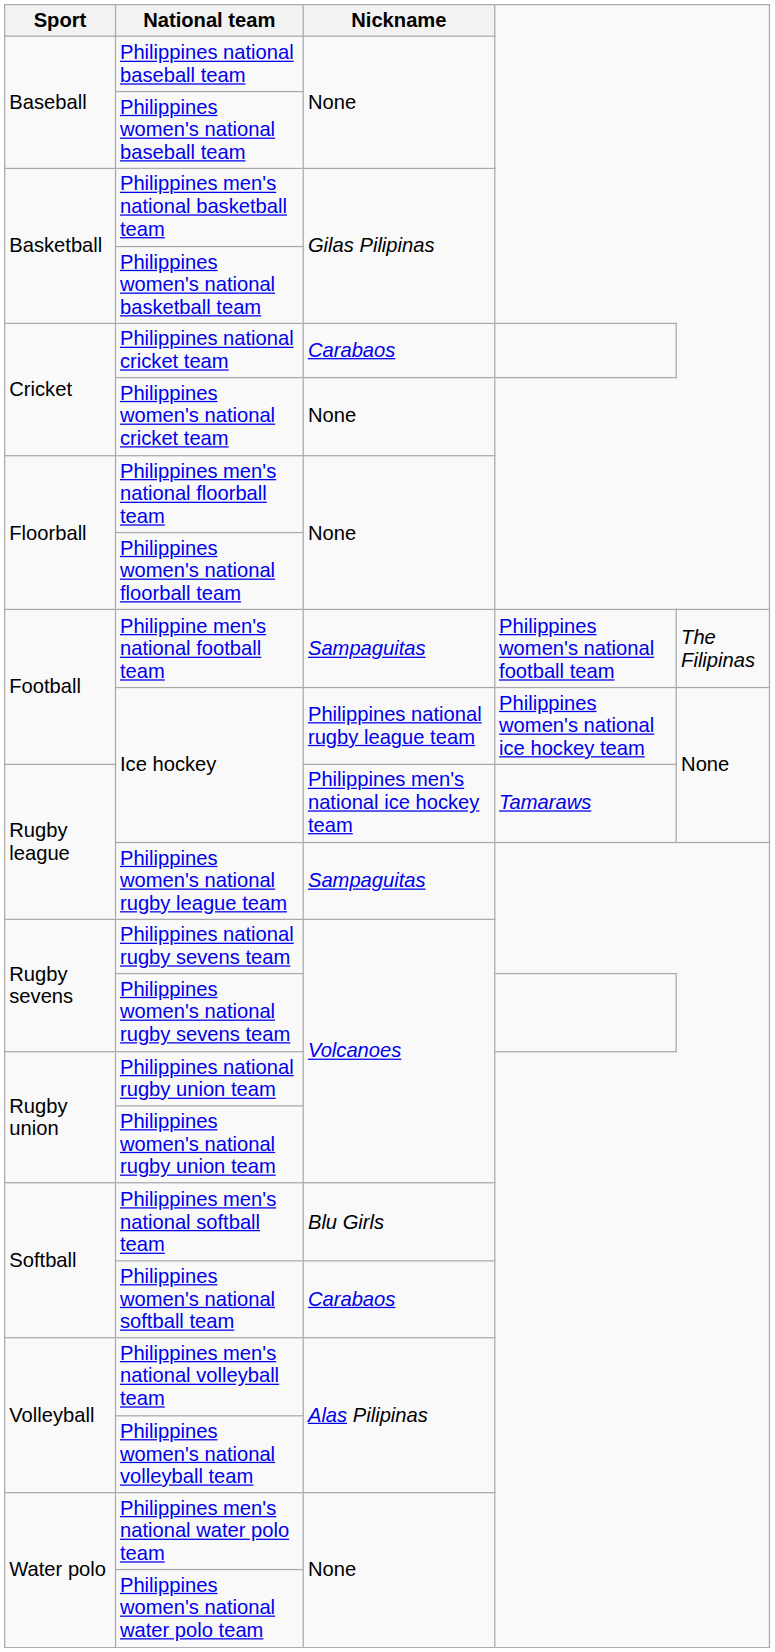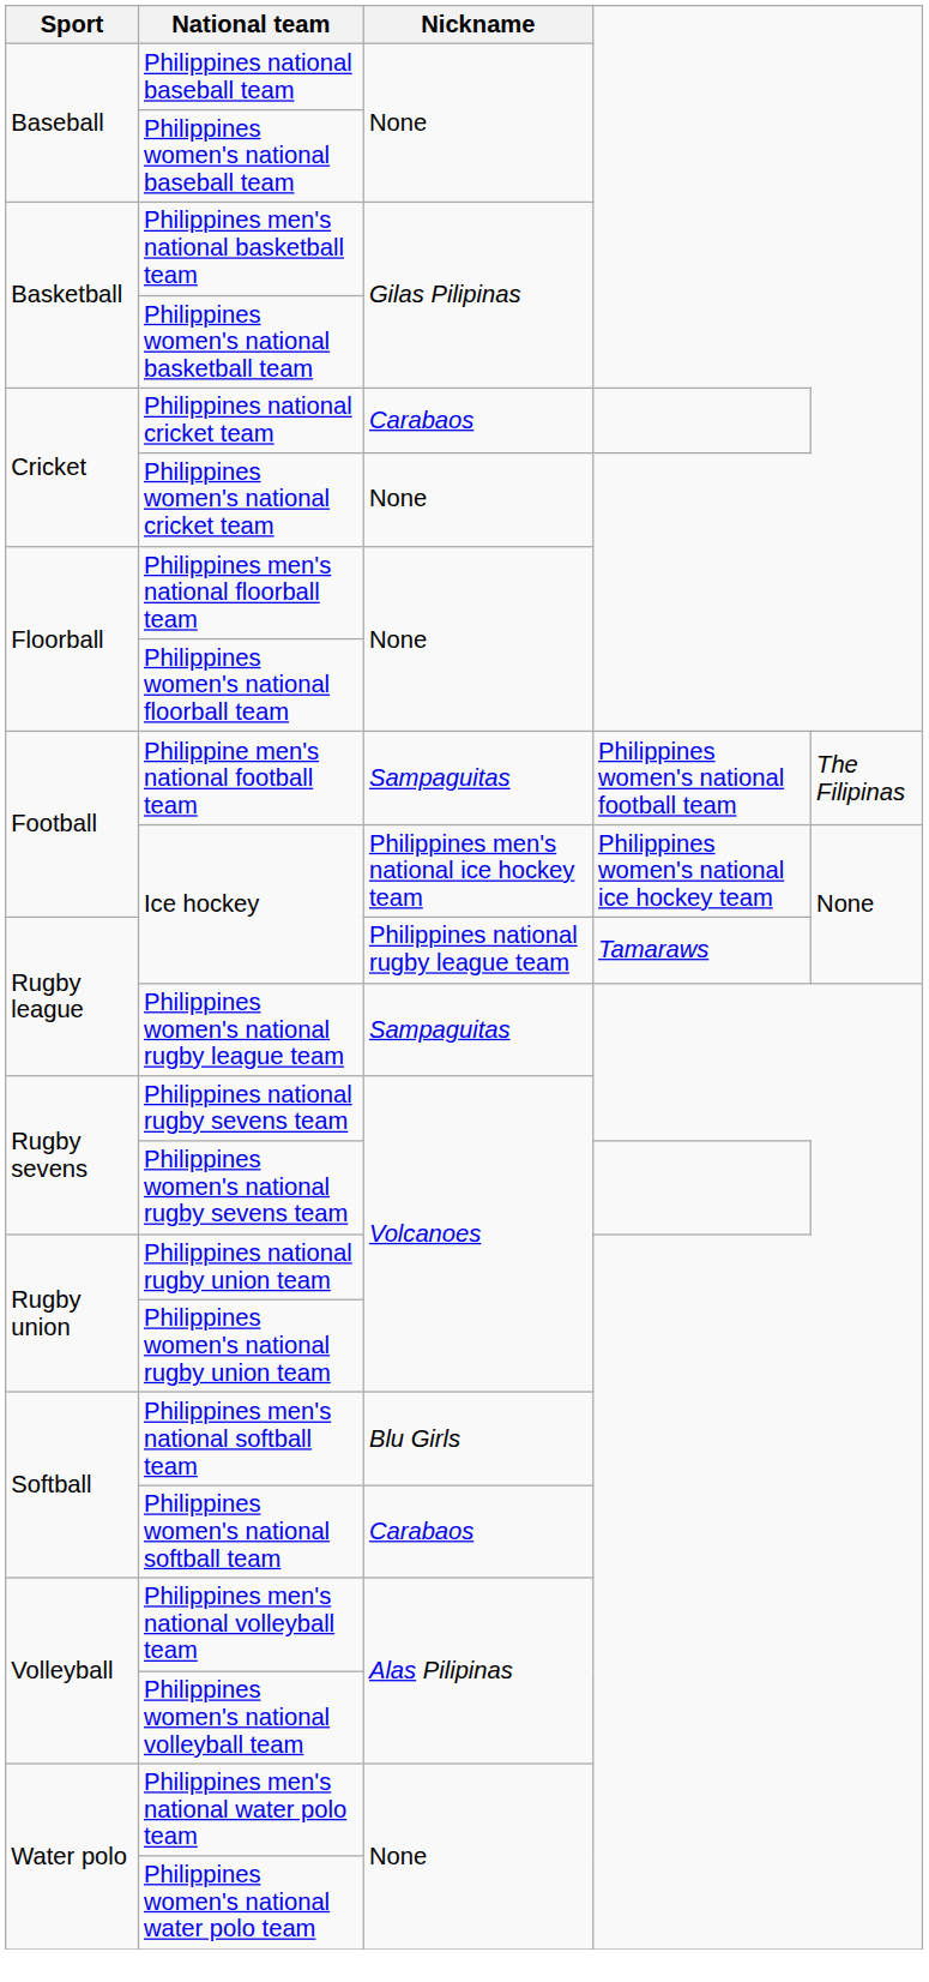 <table class="wikitable">
 <tr>
 <th>Sport</th>
 <th>National team</th>
 <th>Nickname</th>
 </tr>
 <tr>
 <td rowspan="2">Baseball</td>
 <td><a href='#'>Philippines national baseball team</a></td>
 <td rowspan="2">None</td>
 </tr>
 <tr>
 <td><a href='#'>Philippines women's national baseball team</a></td>
 </tr>
 <tr>
 <td rowspan="2">Basketball</td>
 <td><a href='#'>Philippines men's national basketball team</a></td>
 <td rowspan="2"><em>Gilas Pilipinas</em></td>
 </tr>
 <tr>
 <td><a href='#'>Philippines women's national basketball team</a></td>
 </tr>
 <tr>
 <td rowspan="2">Cricket</td>
 <td><a href='#'>Philippines national cricket team</a></td>
 <td><em><a href='#'>Carabaos</a></em></td>
 <td></td>
 </tr>
 <tr>
 <td><a href='#'>Philippines women's national cricket team</a></td>
 <td>None</td>
 </tr>
 <tr>
 <td rowspan="2">Floorball</td>
 <td><a href='#'>Philippines men's national floorball team</a></td>
 <td rowspan="2">None</td>
 </tr>
 <tr>
 <td><a href='#'>Philippines women's national floorball team</a></td>
 </tr>
 <tr>
 <td rowspan="2">Football</td>
 <td><a href='#'>Philippine men's national football team</a></td>
 <td><em><a href='#'>Sampaguitas</a></em></td>
 <td><a href='#'>Philippines women's national football team</a></td>
 <td><em>The Filipinas</em></td>
 </tr>
 <tr>
 <td rowspan="2">Ice hockey</td>
-<td><a href='#'>Philippines national rugby league team</a></td>
+<td><a href='#'>Philippines men's national ice hockey team</a></td>
 <td><a href='#'>Philippines women's national ice hockey team</a></td>
 <td rowspan="2">None</td>
 </tr>
 <tr>
 <td rowspan="2">Rugby league</td>
-<td><a href='#'>Philippines men's national ice hockey team</a></td>
+<td><a href='#'>Philippines national rugby league team</a></td>
 <td><em><a href='#'>Tamaraws</a></em></td>
 </tr>
 <tr>
 <td><a href='#'>Philippines women's national rugby league team</a></td>
 <td><em><a href='#'>Sampaguitas</a></em></td>
 </tr>
 <tr>
 <td rowspan="2">Rugby sevens</td>
 <td><a href='#'>Philippines national rugby sevens team</a></td>
 <td rowspan="4"><em><a href='#'>Volcanoes</a></em></td>
 </tr>
 <tr>
 <td><a href='#'>Philippines women's national rugby sevens team</a></td>
 <td></td>
 </tr>
 <tr>
 <td rowspan="2">Rugby union</td>
 <td><a href='#'>Philippines national rugby union team</a></td>
 </tr>
 <tr>
 <td><a href='#'>Philippines women's national rugby union team</a></td>
 </tr>
 <tr>
 <td rowspan="2">Softball</td>
 <td><a href='#'>Philippines men's national softball team</a></td>
 <td><em>Blu Girls</em></td>
 </tr>
 <tr>
 <td><a href='#'>Philippines women's national softball team</a></td>
 <td><em><a href='#'>Carabaos</a></em></td>
 </tr>
 <tr>
 <td rowspan="2">Volleyball</td>
 <td><a href='#'>Philippines men's national volleyball team</a></td>
 <td rowspan="2"><em><a href='#'>Alas</a> Pilipinas</em></td>
 </tr>
 <tr>
 <td><a href='#'>Philippines women's national volleyball team</a></td>
 </tr>
 <tr>
 <td rowspan="2">Water polo</td>
 <td><a href='#'>Philippines men's national water polo team</a></td>
 <td rowspan="2">None</td>
 </tr>
 <tr>
 <td><a href='#'>Philippines women's national water polo team</a></td>
 </tr>
 </table>
